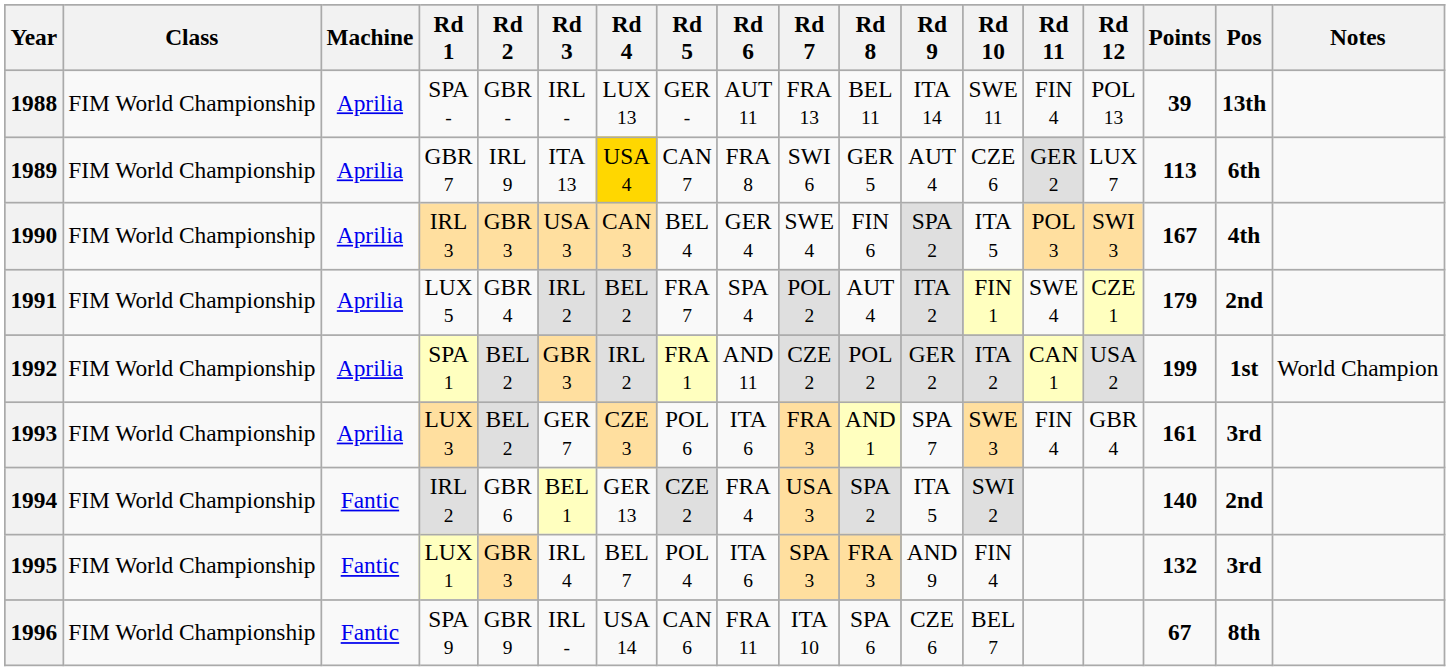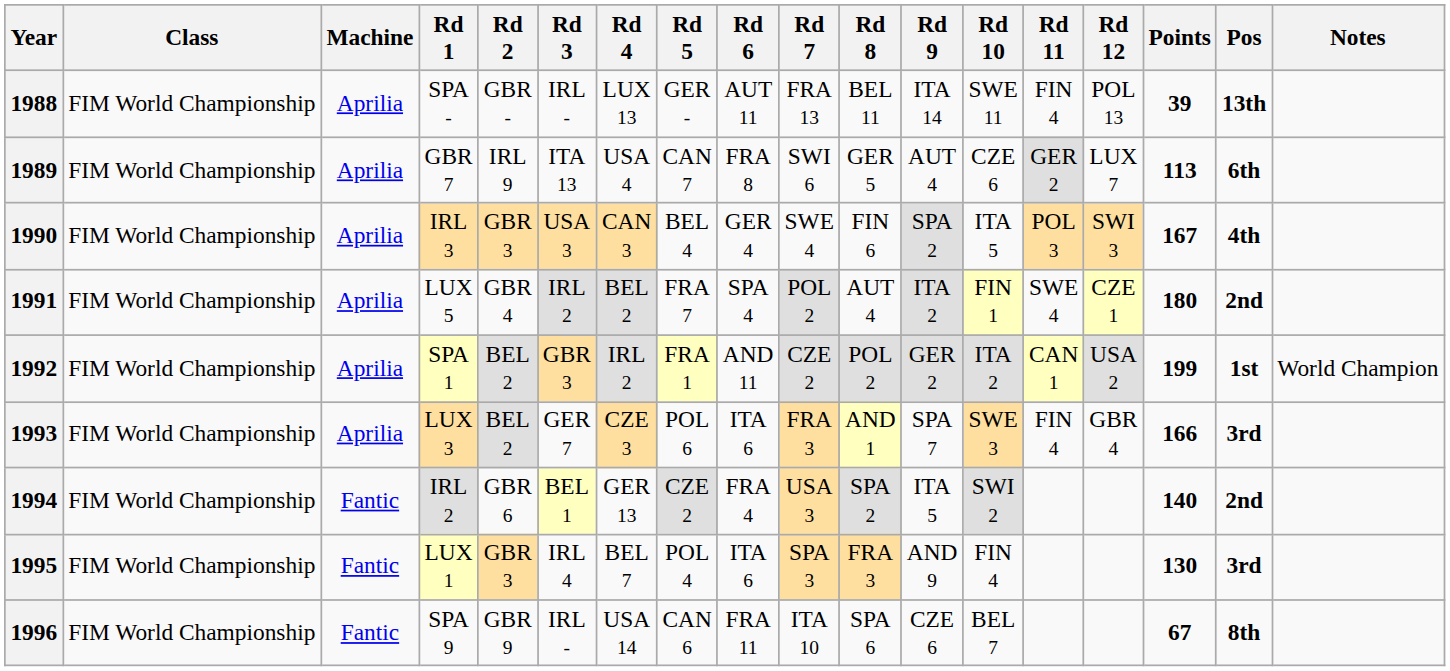 <table class="wikitable" style="font-size: 85%; text-align:center">
 <tr valign="top">
 <th valign="middle">Year</th>
 <th valign="middle">Class</th>
 <th valign="middle">Machine</th>
 <th>Rd<br>1</th>
 <th>Rd<br>2</th>
 <th>Rd<br>3</th>
 <th>Rd<br>4</th>
 <th>Rd<br>5</th>
 <th>Rd<br>6</th>
 <th>Rd<br>7</th>
 <th>Rd<br>8</th>
 <th>Rd<br>9</th>
 <th>Rd<br>10</th>
 <th>Rd<br>11</th>
 <th>Rd<br>12</th>
 <th valign="middle">Points</th>
 <th valign="middle">Pos</th>
 <th valign="middle">Notes</th>
 </tr>
 <tr>
 <th>1988</th>
 <td align="left">FIM World Championship</td>
 <td><a href='#'>Aprilia</a></td>
 <td>SPA<br><small>-</small></td>
 <td>GBR<br><small>-</small></td>
 <td>IRL<br><small>-</small></td>
 <td>LUX<br><small>13</small></td>
 <td>GER<br><small>-</small></td>
 <td>AUT<br><small>11</small></td>
 <td>FRA<br><small>13</small></td>
 <td>BEL<br><small>11</small></td>
 <td>ITA<br><small>14</small></td>
 <td>SWE<br><small>11</small></td>
 <td>FIN<br><small>4</small></td>
 <td>POL<br><small>13</small></td>
 <td><strong>39</strong></td>
 <td><strong> 13th</strong></td>
 <td></td>
 </tr>
 <tr>
 <th>1989</th>
 <td align="left">FIM World Championship</td>
 <td><a href='#'>Aprilia</a></td>
 <td>GBR<br><small>7</small></td>
 <td>IRL<br><small>9</small></td>
 <td>ITA<br><small>13</small></td>
-<td style="background: gold;">USA<br><small>4</small></td>
+<td>USA<br><small>4</small></td>
 <td>CAN<br><small>7</small></td>
 <td>FRA<br><small>8</small></td>
 <td>SWI<br><small>6</small></td>
 <td>GER<br><small>5</small></td>
 <td>AUT<br><small>4</small></td>
 <td>CZE<br><small>6</small></td>
 <td style="background:#dfdfdf;">GER<br><small>2</small></td>
 <td>LUX<br><small>7</small></td>
 <td><strong>113</strong></td>
 <td><strong>6th</strong></td>
 <td></td>
 </tr>
 <tr>
 <th>1990</th>
 <td align="left">FIM World Championship</td>
 <td><a href='#'>Aprilia</a></td>
 <td style="background:#ffdf9f;">IRL<br><small>3</small></td>
 <td style="background:#ffdf9f;">GBR<br><small>3</small></td>
 <td style="background:#ffdf9f;">USA<br><small>3</small></td>
 <td style="background:#ffdf9f;">CAN<br><small>3</small></td>
 <td>BEL<br><small>4</small></td>
 <td>GER<br><small>4</small></td>
 <td>SWE<br><small>4</small></td>
 <td>FIN<br><small>6</small></td>
 <td style="background:#dfdfdf;">SPA<br><small>2</small></td>
 <td>ITA<br><small>5</small></td>
 <td style="background:#ffdf9f;">POL<br><small>3</small></td>
 <td style="background:#ffdf9f;">SWI<br><small>3</small></td>
 <td><strong>167</strong></td>
 <td><strong>4th</strong></td>
 <td></td>
 </tr>
 <tr>
 <th>1991</th>
 <td align="left">FIM World Championship</td>
 <td><a href='#'>Aprilia</a></td>
 <td>LUX<br><small>5</small></td>
 <td>GBR<br><small>4</small></td>
 <td style="background:#dfdfdf;">IRL<br><small>2</small></td>
 <td style="background:#dfdfdf;">BEL<br><small>2</small></td>
 <td>FRA<br><small>7</small></td>
 <td>SPA<br><small>4</small></td>
 <td style="background:#dfdfdf;">POL<br><small>2</small></td>
 <td>AUT<br><small>4</small></td>
 <td style="background:#dfdfdf;">ITA<br><small>2</small></td>
 <td style="background:#ffffbf;">FIN<br><small>1</small></td>
 <td>SWE<br><small>4</small></td>
 <td style="background:#ffffbf;">CZE<br><small>1</small></td>
-<td><strong>179</strong></td>
+<td><strong>180</strong></td>
 <td><strong>2nd</strong></td>
 <td></td>
 </tr>
 <tr>
 <th>1992</th>
 <td align="left">FIM World Championship</td>
 <td><a href='#'>Aprilia</a></td>
 <td style="background:#ffffbf;">SPA<br><small>1</small></td>
 <td style="background:#dfdfdf;">BEL<br><small>2</small></td>
 <td style="background:#ffdf9f;">GBR<br><small>3</small></td>
 <td style="background:#dfdfdf;">IRL<br><small>2</small></td>
 <td style="background:#ffffbf;">FRA<br><small>1</small></td>
 <td>AND<br><small>11</small></td>
 <td style="background:#dfdfdf;">CZE<br><small>2</small></td>
 <td style="background:#dfdfdf;">POL<br><small>2</small></td>
 <td style="background:#dfdfdf;">GER<br><small>2</small></td>
 <td style="background:#dfdfdf;">ITA<br><small>2</small></td>
 <td style="background:#ffffbf;">CAN<br><small>1</small></td>
 <td style="background:#dfdfdf;">USA<br><small>2</small></td>
 <td><strong>199</strong></td>
 <td><strong>1st</strong></td>
 <td>World Champion</td>
 </tr>
 <tr>
 <th>1993</th>
 <td align="left">FIM World Championship</td>
 <td><a href='#'>Aprilia</a></td>
 <td style="background:#ffdf9f;">LUX<br><small>3</small></td>
 <td style="background:#dfdfdf;">BEL<br><small>2</small></td>
 <td>GER<br><small>7</small></td>
 <td style="background:#ffdf9f;">CZE<br><small>3</small></td>
 <td>POL<br><small>6</small></td>
 <td>ITA<br><small>6</small></td>
 <td style="background:#ffdf9f;">FRA<br><small>3</small></td>
 <td style="background:#ffffbf;">AND<br><small>1</small></td>
 <td>SPA<br><small>7</small></td>
 <td style="background:#ffdf9f;">SWE<br><small>3</small></td>
 <td>FIN<br><small>4</small></td>
 <td>GBR<br><small>4</small></td>
-<td><strong>161</strong></td>
+<td><strong>166</strong></td>
 <td><strong>3rd</strong></td>
 <td></td>
 </tr>
 <tr>
 <th>1994</th>
 <td align="left">FIM World Championship</td>
 <td><a href='#'>Fantic</a></td>
 <td style="background:#dfdfdf;">IRL<br><small>2</small></td>
 <td>GBR<br><small>6</small></td>
 <td style="background:#ffffbf;">BEL<br><small>1</small></td>
 <td>GER<br><small>13</small></td>
 <td style="background:#dfdfdf;">CZE<br><small>2</small></td>
 <td>FRA<br><small>4</small></td>
 <td style="background:#ffdf9f;">USA<br><small>3</small></td>
 <td style="background:#dfdfdf;">SPA<br><small>2</small></td>
 <td>ITA<br><small>5</small></td>
 <td style="background:#dfdfdf;">SWI<br><small>2</small></td>
 <td></td>
 <td></td>
 <td><strong>140</strong></td>
 <td><strong>2nd</strong></td>
 <td></td>
 </tr>
 <tr>
 <th>1995</th>
 <td align="left">FIM World Championship</td>
 <td><a href='#'>Fantic</a></td>
 <td style="background:#ffffbf;">LUX<br><small>1</small></td>
 <td style="background:#ffdf9f;">GBR<br><small>3</small></td>
 <td>IRL<br><small>4</small></td>
 <td>BEL<br><small>7</small></td>
 <td>POL<br><small>4</small></td>
 <td>ITA<br><small>6</small></td>
 <td style="background:#ffdf9f;">SPA<br><small>3</small></td>
 <td style="background:#ffdf9f;">FRA<br><small>3</small></td>
 <td>AND<br><small>9</small></td>
 <td>FIN<br><small>4</small></td>
 <td></td>
 <td></td>
-<td><strong>132</strong></td>
+<td><strong>130</strong></td>
 <td><strong>3rd</strong></td>
 <td></td>
 </tr>
 <tr>
 <th>1996</th>
 <td align="left">FIM World Championship</td>
 <td><a href='#'>Fantic</a></td>
 <td>SPA<br><small>9</small></td>
 <td>GBR<br><small>9</small></td>
 <td>IRL<br><small>-</small></td>
 <td>USA<br><small>14</small></td>
 <td>CAN<br><small>6</small></td>
 <td>FRA<br><small>11</small></td>
 <td>ITA<br><small>10</small></td>
 <td>SPA<br><small>6</small></td>
 <td>CZE<br><small>6</small></td>
 <td>BEL<br><small>7</small></td>
 <td></td>
 <td></td>
 <td><strong>67</strong></td>
 <td><strong>8th</strong></td>
 <td></td>
 </tr>
 </table>
